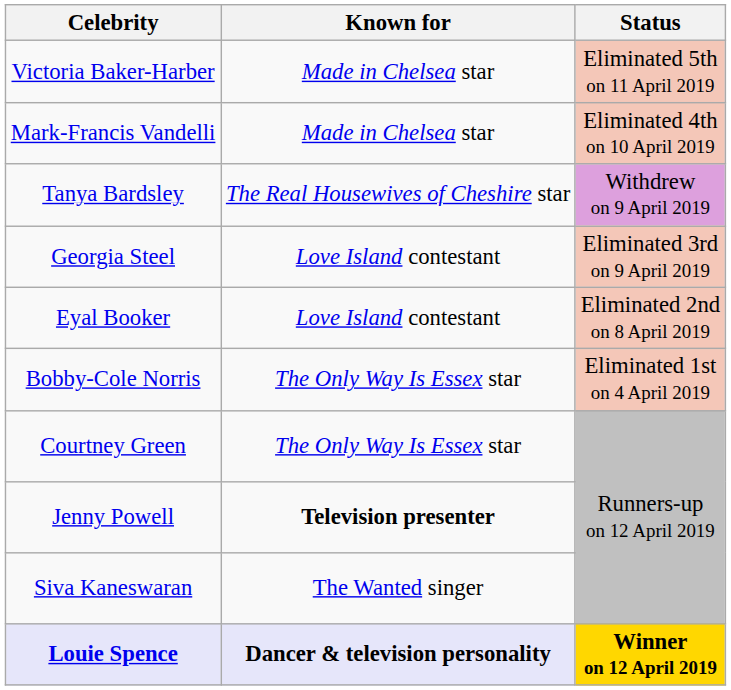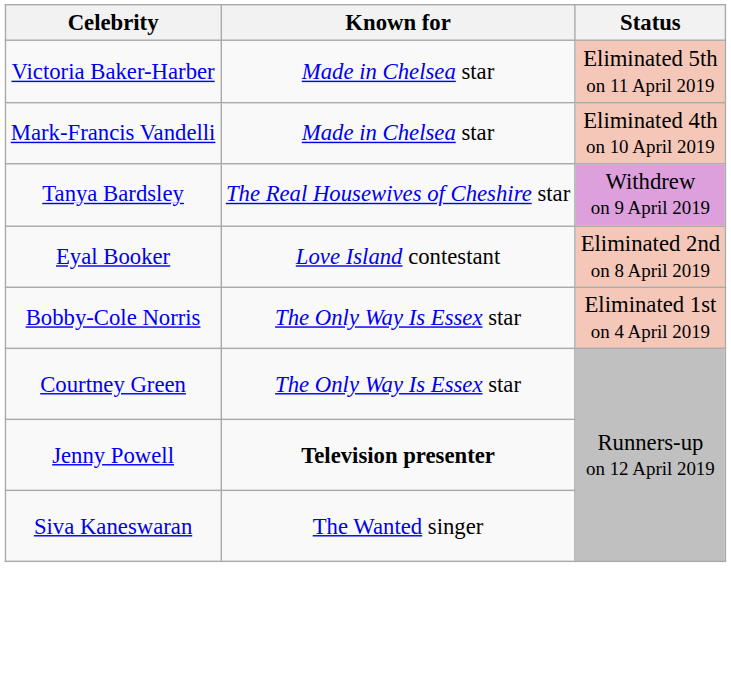 <table class="wikitable" style="margin: auto; text-align: center">
 <tr>
 <th>Celebrity</th>
 <th>Known for</th>
 <th>Status</th>
 </tr>
 <tr>
 <td><a href='#'>Victoria Baker-Harber</a></td>
 <td><em><a href='#'>Made in Chelsea</a></em> star</td>
 <td style="background:#f4c7b8;">Eliminated 5th<br><small>on 11 April 2019</small></td>
 </tr>
 <tr>
 <td><a href='#'>Mark-Francis Vandelli</a></td>
 <td><em><a href='#'>Made in Chelsea</a></em> star</td>
 <td style="background:#f4c7b8;">Eliminated 4th<br><small>on 10 April 2019</small></td>
 </tr>
 <tr>
 <td><a href='#'>Tanya Bardsley</a></td>
 <td><em><a href='#'>The Real Housewives of Cheshire</a></em> star</td>
 <td style=background:#DDA0DD>Withdrew<br><small>on 9 April 2019</small></td>
-</tr>
-<tr>
-<td><a href='#'>Georgia Steel</a></td>
-<td><em><a href='#'>Love Island</a></em> contestant</td>
-<td style="background:#f4c7b8;">Eliminated 3rd<br><small>on 9 April 2019</small></td>
 </tr>
 <tr>
 <td><a href='#'>Eyal Booker</a></td>
 <td><em><a href='#'>Love Island</a></em> contestant</td>
 <td style="background:#f4c7b8;">Eliminated 2nd<br><small>on 8 April 2019</small></td>
 </tr>
 <tr>
 <td><a href='#'>Bobby-Cole Norris</a></td>
 <td><em><a href='#'>The Only Way Is Essex</a></em> star</td>
 <td style="background:#f4c7b8;">Eliminated 1st<br><small>on 4 April 2019</small></td>
 </tr>
 <tr style="height:50px">
 <td><a href='#'>Courtney Green</a></td>
 <td><em><a href='#'>The Only Way Is Essex</a></em> star</td>
 <td style=background:silver rowspan=3>Runners-up<br><small>on 12 April 2019</small></td>
 </tr>
 <tr style="height:50px">
 <td><a href='#'>Jenny Powell</a></td>
 <td><strong>Television presenter</strong></td>
 </tr>
 <tr style="height:50px">
 <td><a href='#'>Siva Kaneswaran</a></td>
 <td><a href='#'>The Wanted</a> singer</td>
 </tr>
-<tr>
-<td style="background:lavender;"><strong><a href='#'>Louie Spence</a></strong></td>
-<td style="background:lavender;"><strong>Dancer & television personality</strong></td>
-<td style=background:gold><strong>Winner<br><small>on 12 April 2019</small></strong></td>
-</tr>
 </table>
